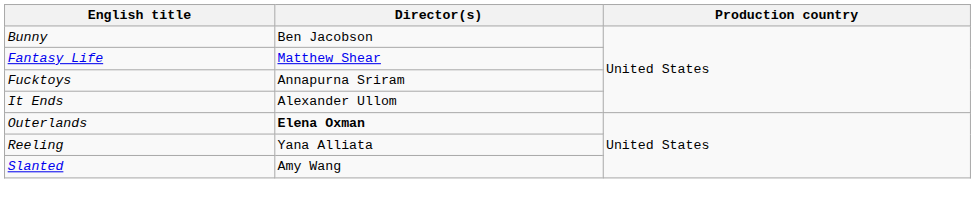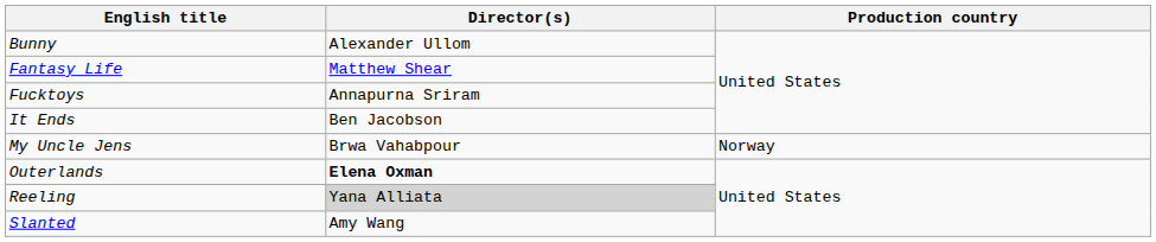 <table class="wikitable plainrowheaders" style="width:75%; margin-bottom:4px">
 <tr>
 <th scope="col">English title</th>
 <th scope="col">Director(s)</th>
 <th scope="col">Production country</th>
 </tr>
 <tr>
 <td scope="row"><em>Bunny</em></td>
-<td>Ben Jacobson</td>
+<td>Alexander Ullom</td>
 <td rowspan="4">United States</td>
 </tr>
 <tr>
 <td scope="row"><em><a href='#'>Fantasy Life</a></em></td>
 <td><a href='#'>Matthew Shear</a></td>
 </tr>
 <tr>
 <td scope="row"><em>Fucktoys</em></td>
 <td>Annapurna Sriram</td>
 </tr>
 <tr>
 <td scope="row"><em>It Ends</em></td>
-<td>Alexander Ullom</td>
+<td>Ben Jacobson</td>
+</tr>
+<tr>
+<td scope="row"><em>My Uncle Jens</em></td>
+<td>Brwa Vahabpour</td>
+<td>Norway</td>
 </tr>
 <tr>
 <td scope="row"><em>Outerlands</em></td>
 <td><strong>Elena Oxman</strong></td>
 <td rowspan="3">United States</td>
 </tr>
 <tr>
 <td scope="row"><em>Reeling</em></td>
-<td>Yana Alliata</td>
+<td style="background: lightgrey;">Yana Alliata</td>
 </tr>
 <tr>
 <td scope="row"><em><a href='#'>Slanted</a></em></td>
 <td>Amy Wang</td>
 </tr>
 </table>
